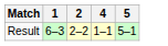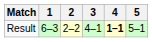 <table class="wikitable">
 <tr>
 <th>Match</th>
 <th>1</th>
 <th>2</th>
+<th>3</th>
 <th>4</th>
 <th>5</th>
 </tr>
 <tr>
 <td>Result</td>
 <td bgcolor="#CCFFCC">6–3</td>
 <td bgcolor="#FFFFCC">2–2</td>
-<td bgcolor="#FFFFCC">1–1</td>
+<td bgcolor="#CCFFCC">4–1</td>
+<td bgcolor="#FFFFCC"><strong>1–1</strong></td>
 <td bgcolor="#CCFFCC">5–1</td>
 </tr>
 </table>
